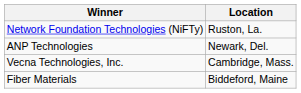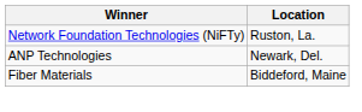 <table class="wikitable">
 <tr>
 <th>Winner</th>
 <th>Location</th>
 </tr>
 <tr>
 <td><a href='#'>Network Foundation Technologies</a> (NiFTy)</td>
 <td>Ruston, La.</td>
 </tr>
 <tr>
 <td>ANP Technologies</td>
 <td>Newark, Del.</td>
 </tr>
 <tr>
-<td>Vecna Technologies, Inc.</td>
-<td>Cambridge, Mass.</td>
-</tr>
-<tr>
 <td>Fiber Materials</td>
 <td>Biddeford, Maine</td>
 </tr>
 </table>
